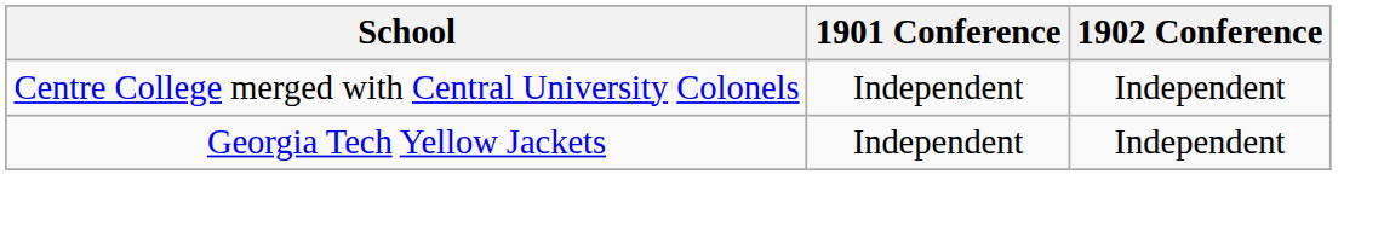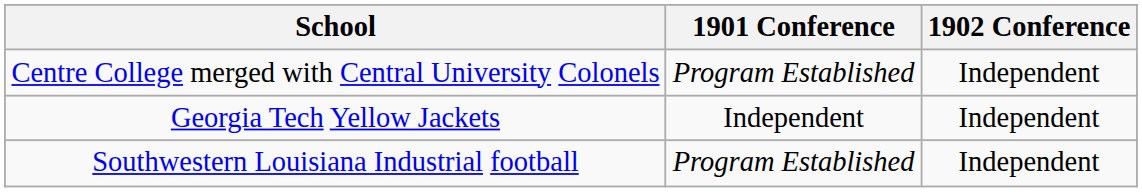 <table class="wikitable sortable">
 <tr>
 <th>School</th>
 <th>1901 Conference</th>
 <th>1902 Conference</th>
 </tr>
 <tr style="text-align:center;">
 <td><a href='#'>Centre College</a> merged with <a href='#'>Central University</a> <a href='#'>Colonels</a></td>
-<td>Independent</td>
+<td><em>Program Established</em></td>
 <td>Independent</td>
 </tr>
 <tr style="text-align:center;">
 <td><a href='#'>Georgia Tech</a> <a href='#'>Yellow Jackets</a></td>
 <td>Independent</td>
 <td>Independent</td>
 </tr>
+<tr style="text-align:center;">
+<td><a href='#'>Southwestern Louisiana Industrial</a> <a href='#'>football</a></td>
+<td><em>Program Established</em></td>
+<td>Independent</td>
+</tr>
 </table>
